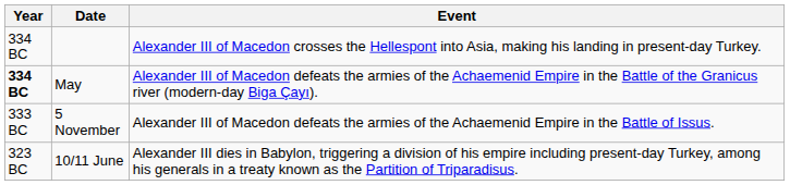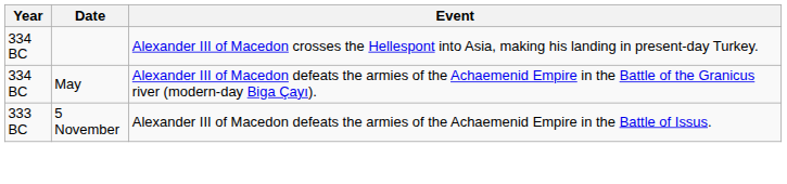 <table class="wikitable" width="100%">
 <tr>
 <th style="width:6%">Year</th>
 <th style="width:10%">Date</th>
 <th>Event</th>
 </tr>
 <tr>
 <td>334 BC</td>
 <td></td>
 <td><a href='#'>Alexander III of Macedon</a> crosses the <a href='#'>Hellespont</a> into Asia, making his landing in present-day Turkey.</td>
 </tr>
 <tr>
-<td><strong>334 BC</strong></td>
+<td>334 BC</td>
 <td>May</td>
 <td><a href='#'>Alexander III of Macedon</a> defeats the armies of the <a href='#'>Achaemenid Empire</a> in the <a href='#'>Battle of the Granicus</a> river (modern-day <a href='#'>Biga Çayı</a>).</td>
 </tr>
 <tr>
 <td>333 BC</td>
 <td>5 November</td>
 <td>Alexander III of Macedon defeats the armies of the Achaemenid Empire in the <a href='#'>Battle of Issus</a>.</td>
 </tr>
-<tr>
-<td>323 BC</td>
-<td>10/11 June</td>
-<td>Alexander III dies in Babylon, triggering a division of his empire including present-day Turkey, among his generals in a treaty known as the <a href='#'>Partition of Triparadisus</a>.</td>
-</tr>
 </table>
